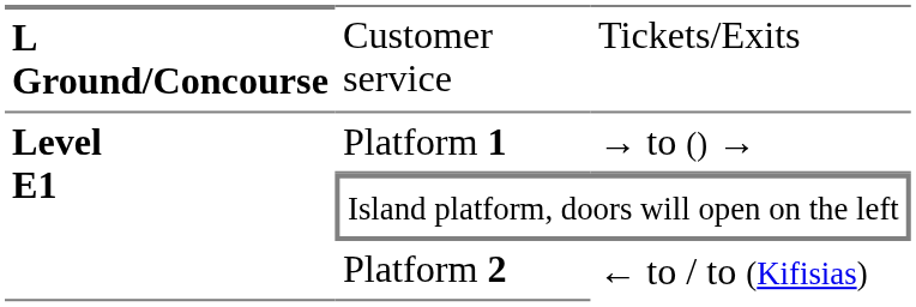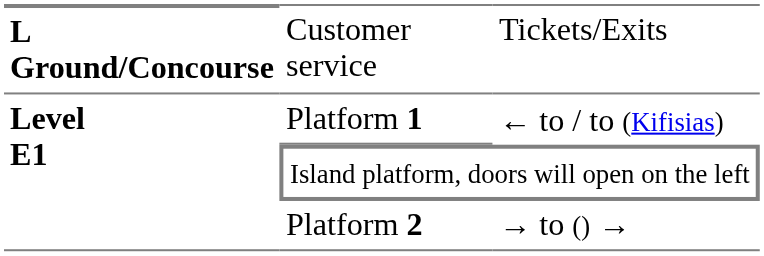 <table table border=0 cellspacing=0 cellpadding=3>
 <tr>
 <td style="border-bottom:solid 1px gray;border-top:solid 2px gray;" width=50 valign=top><strong>L<br>Ground/Concourse</strong></td>
 <td style="border-top:solid 1px gray;border-bottom:solid 1px gray;" width=100 valign=top>Customer service</td>
 <td style="border-top:solid 1px gray;border-bottom:solid 1px gray;" valign=top>Tickets/Exits</td>
 </tr>
 <tr>
 <td style="border-bottom:solid 1px gray;" rowspan=3 valign=top><strong>Level<br>Ε1</strong></td>
 <td style="border-bottom:solid 1px gray;">Platform <strong>1</strong></td>
-<td style="border-bottom:solid 1px gray;"><span>→</span>   to  <small>()</small> →</td>
+<td>←  to  /  to  <small>(<a href='#'>Kifisias</a>)</small></td>
 </tr>
 <tr>
 <td style="border-bottom:solid 2px grey;border-top:solid 2px grey;border-right:solid 2px grey;border-left:solid 2px grey;text-align:center;" colspan=2><small>Island platform, doors will open on the left</small></td>
 </tr>
 <tr>
 <td style="border-bottom:solid 1px gray;">Platform <strong>2</strong></td>
-<td>←  to  /  to  <small>(<a href='#'>Kifisias</a>)</small></td>
+<td style="border-bottom:solid 1px gray;"><span>→</span>   to  <small>()</small> →</td>
 </tr>
 </table>
